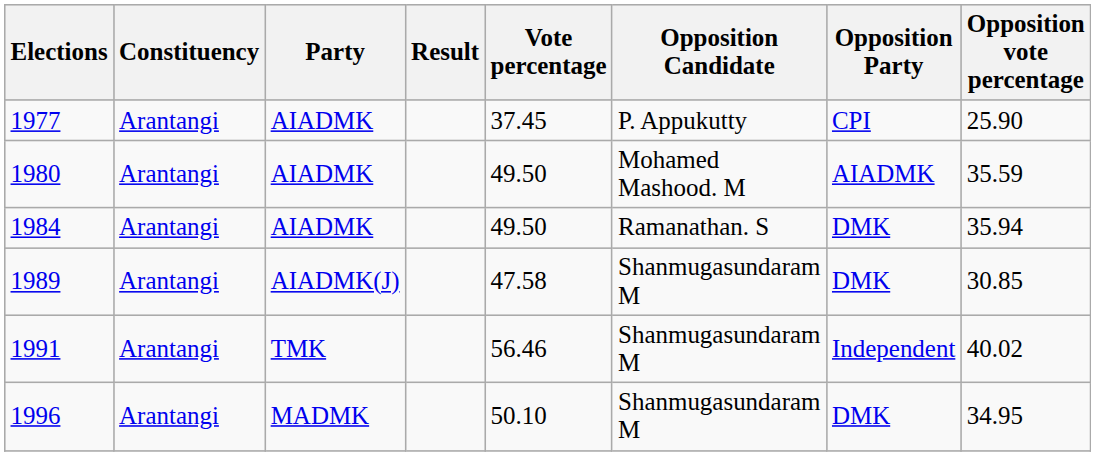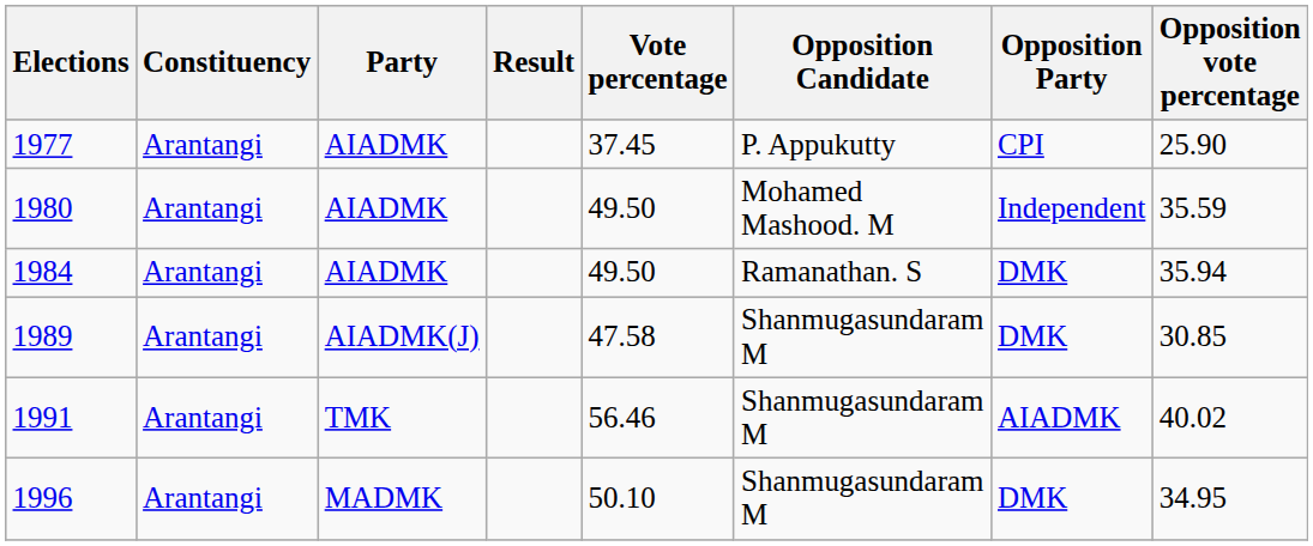 <table class="wikitable sortable">
 <tr>
 <th>Elections</th>
 <th>Constituency</th>
 <th>Party</th>
 <th>Result</th>
 <th>Vote percentage</th>
 <th>Opposition Candidate</th>
 <th>Opposition Party</th>
 <th>Opposition vote percentage</th>
 </tr>
 <tr>
 <td><a href='#'>1977</a></td>
 <td><a href='#'>Arantangi</a></td>
 <td><a href='#'>AIADMK</a></td>
 <td></td>
 <td>37.45</td>
 <td>P. Appukutty</td>
 <td><a href='#'>CPI</a></td>
 <td>25.90</td>
 </tr>
 <tr>
 <td><a href='#'>1980</a></td>
 <td><a href='#'>Arantangi</a></td>
 <td><a href='#'>AIADMK</a></td>
 <td></td>
 <td>49.50</td>
 <td>Mohamed Mashood. M</td>
-<td><a href='#'>AIADMK</a></td>
+<td><a href='#'>Independent</a></td>
 <td>35.59</td>
 </tr>
 <tr>
 <td><a href='#'>1984</a></td>
 <td><a href='#'>Arantangi</a></td>
 <td><a href='#'>AIADMK</a></td>
 <td></td>
 <td>49.50</td>
 <td>Ramanathan. S</td>
 <td><a href='#'>DMK</a></td>
 <td>35.94</td>
 </tr>
 <tr>
 <td><a href='#'>1989</a></td>
 <td><a href='#'>Arantangi</a></td>
 <td><a href='#'>AIADMK(J)</a></td>
 <td></td>
 <td>47.58</td>
 <td>Shanmugasundaram M</td>
 <td><a href='#'>DMK</a></td>
 <td>30.85</td>
 </tr>
 <tr>
 <td><a href='#'>1991</a></td>
 <td><a href='#'>Arantangi</a></td>
 <td><a href='#'>TMK</a></td>
 <td></td>
 <td>56.46</td>
 <td>Shanmugasundaram M</td>
-<td><a href='#'>Independent</a></td>
+<td><a href='#'>AIADMK</a></td>
 <td>40.02</td>
 </tr>
 <tr>
 <td><a href='#'>1996</a></td>
 <td><a href='#'>Arantangi</a></td>
 <td><a href='#'>MADMK</a></td>
 <td></td>
 <td>50.10</td>
 <td>Shanmugasundaram M</td>
 <td><a href='#'>DMK</a></td>
 <td>34.95</td>
 </tr>
 </table>
